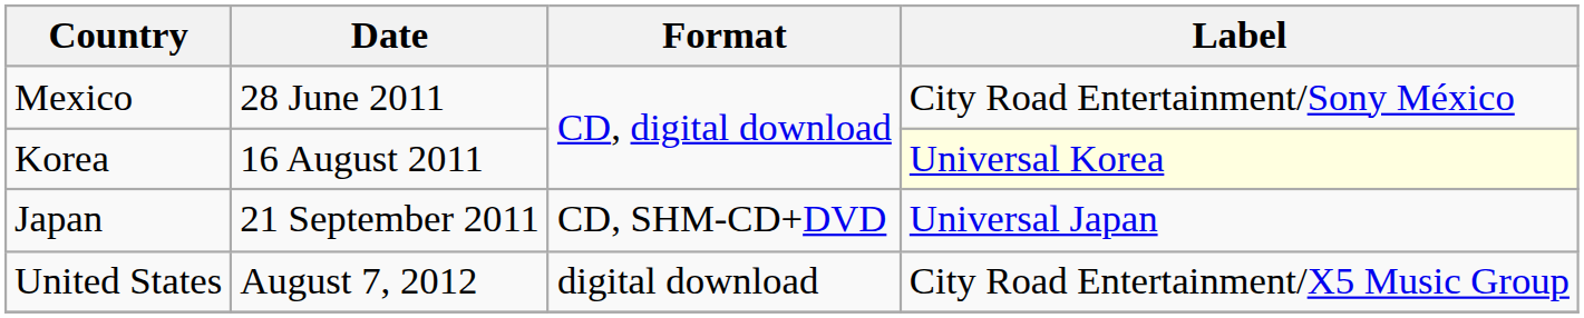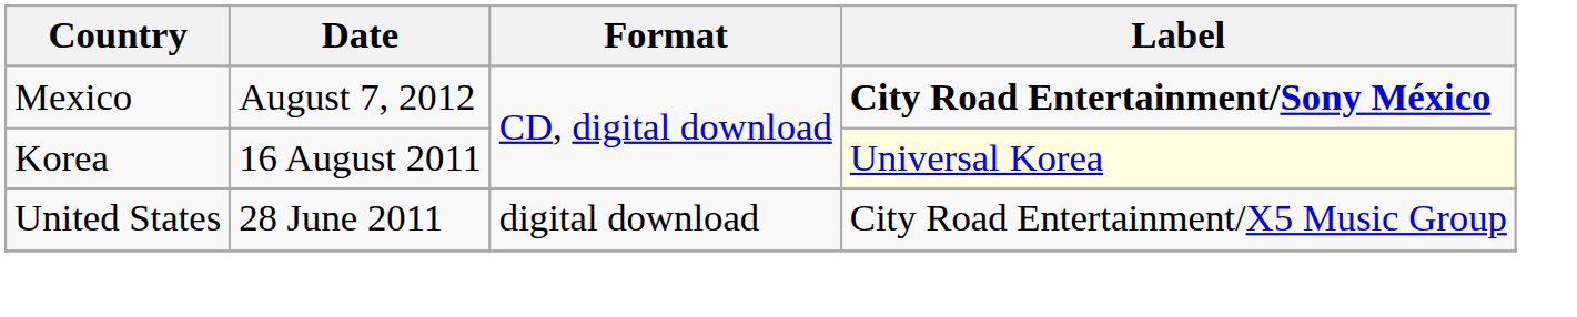 <table class="wikitable">
 <tr>
 <th>Country</th>
 <th>Date</th>
 <th>Format</th>
 <th>Label</th>
 </tr>
 <tr>
 <td>Mexico</td>
-<td>28 June 2011</td>
+<td>August 7, 2012</td>
 <td rowspan="2"><a href='#'>CD</a>, <a href='#'>digital download</a></td>
-<td>City Road Entertainment/<a href='#'>Sony México</a></td>
+<td><strong>City Road Entertainment/<a href='#'>Sony México</a></strong></td>
 </tr>
 <tr>
 <td>Korea</td>
 <td>16 August 2011</td>
 <td style="background: lightyellow;"><a href='#'>Universal Korea</a></td>
 </tr>
 <tr>
-<td>Japan</td>
-<td>21 September 2011</td>
-<td>CD, SHM-CD+<a href='#'>DVD</a></td>
-<td><a href='#'>Universal Japan</a></td>
-</tr>
-<tr>
 <td>United States</td>
-<td>August 7, 2012</td>
+<td>28 June 2011</td>
 <td>digital download</td>
 <td>City Road Entertainment/<a href='#'>X5 Music Group</a></td>
 </tr>
 <tr>
 </tr>
 </table>
